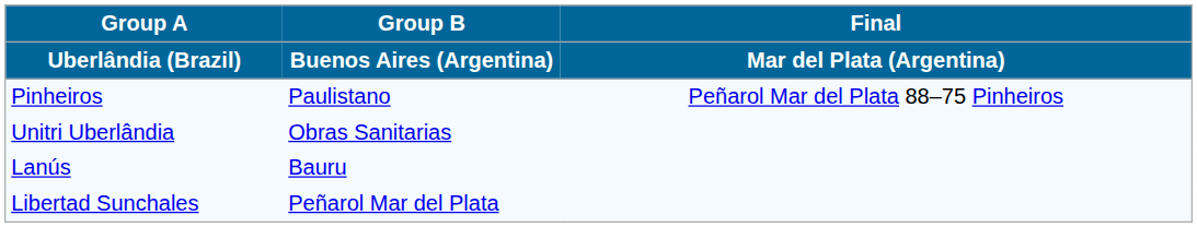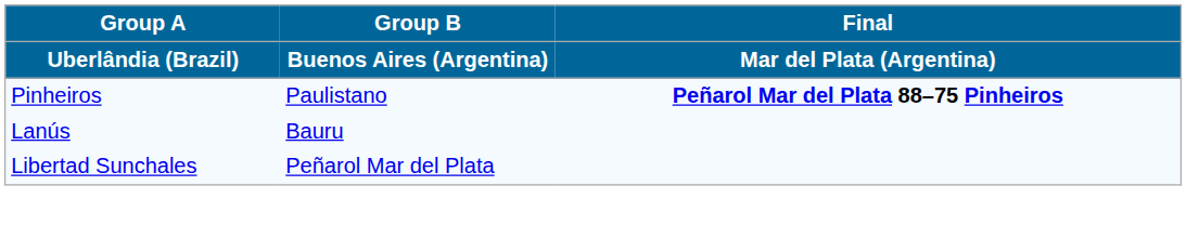 <table cellpadding="4" cellspacing="0" style="margin: 0.5em 1em 0.5em 0; background: #f5faff; border: 1px #aaa solid; border-collapse: collapse; font-size: 100%;">
 <tr style="background:#006699;color:white; border: 1px #aaa solid;">
 <th width=11%>Group A</th>
 <th width=11%>Group B</th>
 <th width=22%>Final</th>
 </tr>
 <tr style="background:#006699;color:white; border: 1px #aaa solid;">
 <th width=9%>Uberlândia (Brazil)</th>
 <th width=9%>Buenos Aires (Argentina)</th>
 <th width=25%>Mar del Plata (Argentina)</th>
 </tr>
 <tr>
 <td> <a href='#'>Pinheiros</a></td>
 <td> <a href='#'>Paulistano</a></td>
-<td align=center> <a href='#'>Peñarol Mar del Plata</a> 88–75  <a href='#'>Pinheiros</a></td>
-</tr>
-<tr>
-<td> <a href='#'>Unitri Uberlândia</a></td>
-<td> <a href='#'>Obras Sanitarias</a></td>
-<td></td>
+<td align=center><strong> <a href='#'>Peñarol Mar del Plata</a> 88–75  <a href='#'>Pinheiros</a></strong></td>
 </tr>
 <tr>
 <td> <a href='#'>Lanús</a></td>
 <td> <a href='#'>Bauru</a></td>
 <td></td>
 </tr>
 <tr>
 <td> <a href='#'>Libertad Sunchales</a></td>
 <td> <a href='#'>Peñarol Mar del Plata</a></td>
 <td></td>
 </tr>
 </table>
